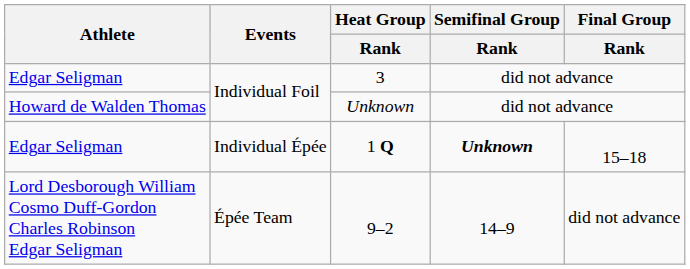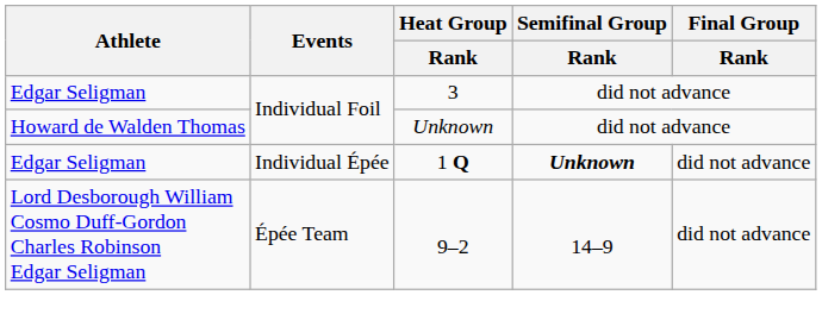 <table class=wikitable style="font-size:90%">
 <tr>
 <th rowspan="2">Athlete</th>
 <th rowspan="2">Events</th>
 <th>Heat Group</th>
 <th>Semifinal Group</th>
 <th>Final Group</th>
 </tr>
 <tr>
 <th>Rank</th>
 <th>Rank</th>
 <th>Rank</th>
 </tr>
 <tr>
 <td><a href='#'>Edgar Seligman</a></td>
 <td rowspan=2>Individual Foil</td>
 <td align="center">3</td>
 <td align="center" colspan=2>did not advance</td>
 </tr>
 <tr>
 <td><a href='#'>Howard de Walden Thomas</a></td>
 <td align="center"><em>Unknown</em></td>
 <td align="center" colspan=2>did not advance</td>
 </tr>
 <tr>
 <td><a href='#'>Edgar Seligman</a></td>
 <td>Individual Épée</td>
 <td align="center">1 <strong>Q</strong></td>
 <td align="center"><strong><em>Unknown</em></strong></td>
-<td align="center"><br> 15–18 </td>
+<td align="center">did not advance</td>
 </tr>
 <tr>
 <td><a href='#'>Lord Desborough William</a><br><a href='#'>Cosmo Duff-Gordon</a><br><a href='#'>Charles Robinson</a><br><a href='#'>Edgar Seligman</a></td>
 <td>Épée Team</td>
 <td align="center"><br> 9–2</td>
 <td align="center"><br> 14–9</td>
 <td align="center">did not advance</td>
 </tr>
 </table>
